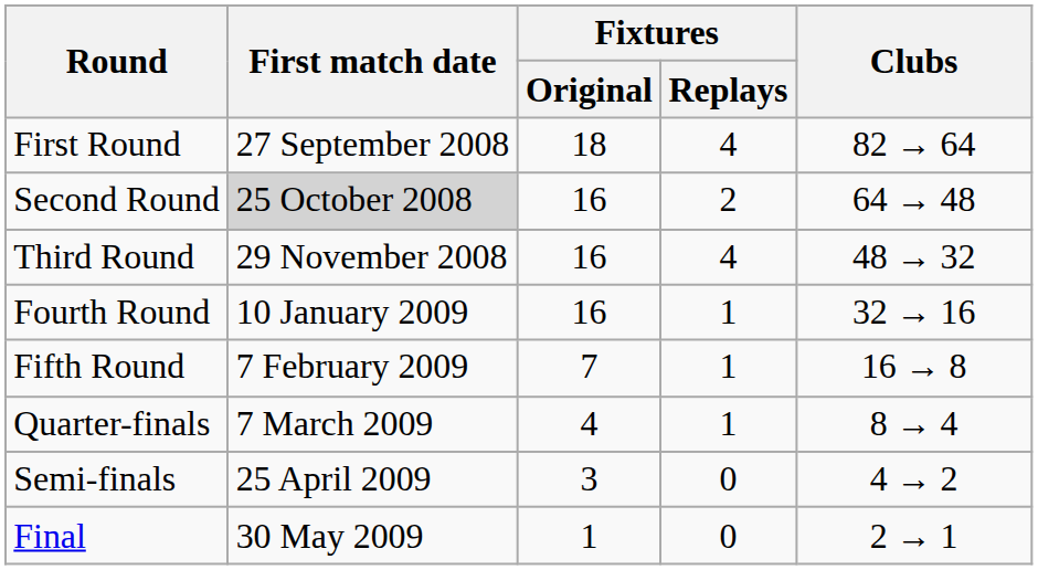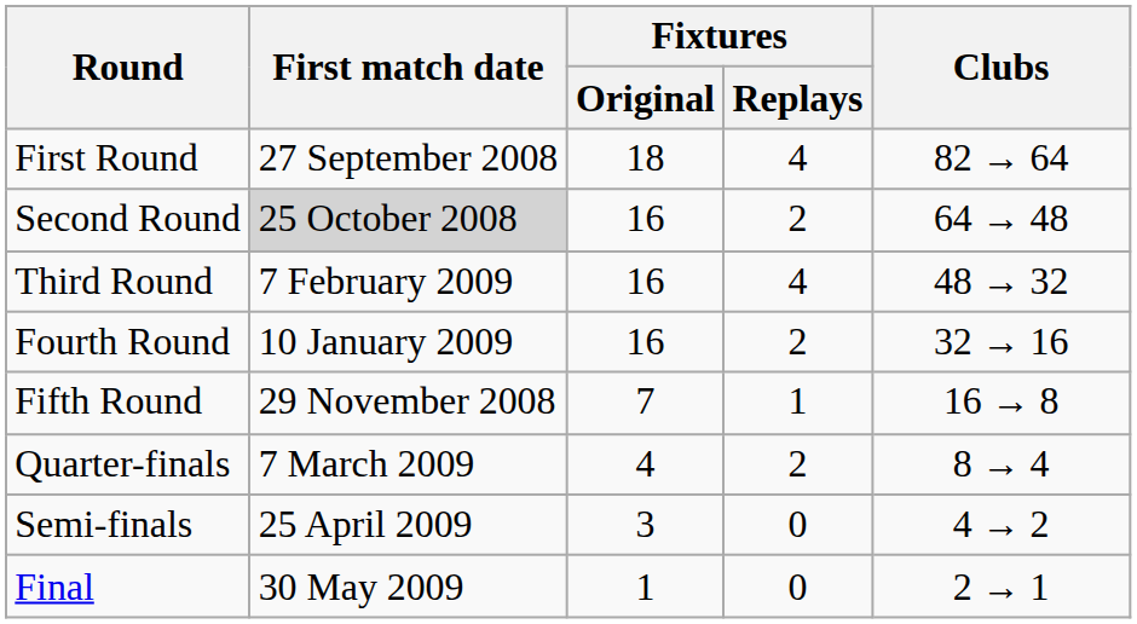 <table class="wikitable" style="text-align: center">
 <tr>
 <th rowspan=2>Round</th>
 <th rowspan=2>First match date</th>
 <th colspan=2>Fixtures</th>
 <th rowspan=2 width=100>Clubs</th>
 </tr>
 <tr>
 <th>Original</th>
 <th>Replays</th>
 </tr>
 <tr>
 <td align=left>First Round</td>
 <td align=left>27 September 2008</td>
 <td>18</td>
 <td>4</td>
 <td>82 → 64</td>
 </tr>
 <tr>
 <td align=left>Second Round</td>
 <td align=left style="background: lightgrey;">25 October 2008</td>
 <td>16</td>
 <td>2</td>
 <td>64 → 48</td>
 </tr>
 <tr>
 <td align=left>Third Round</td>
-<td align=left>29 November 2008</td>
+<td align=left>7 February 2009</td>
 <td>16</td>
 <td>4</td>
 <td>48 → 32</td>
 </tr>
 <tr>
 <td align=left>Fourth Round</td>
 <td align=left>10 January 2009</td>
 <td>16</td>
-<td>1</td>
+<td>2</td>
 <td>32 → 16</td>
 </tr>
 <tr>
 <td align=left>Fifth Round</td>
-<td align=left>7 February 2009</td>
+<td align=left>29 November 2008</td>
 <td>7</td>
 <td>1</td>
 <td>16 → 8</td>
 </tr>
 <tr>
 <td align=left>Quarter-finals</td>
 <td align=left>7 March 2009</td>
 <td>4</td>
-<td>1</td>
+<td>2</td>
 <td>8 → 4</td>
 </tr>
 <tr>
 <td align=left>Semi-finals</td>
 <td align=left>25 April 2009</td>
 <td>3</td>
 <td>0</td>
 <td>4 → 2</td>
 </tr>
 <tr>
 <td align=left><a href='#'>Final</a></td>
 <td align=left>30 May 2009</td>
 <td>1</td>
 <td>0</td>
 <td>2 → 1</td>
 </tr>
 </table>
